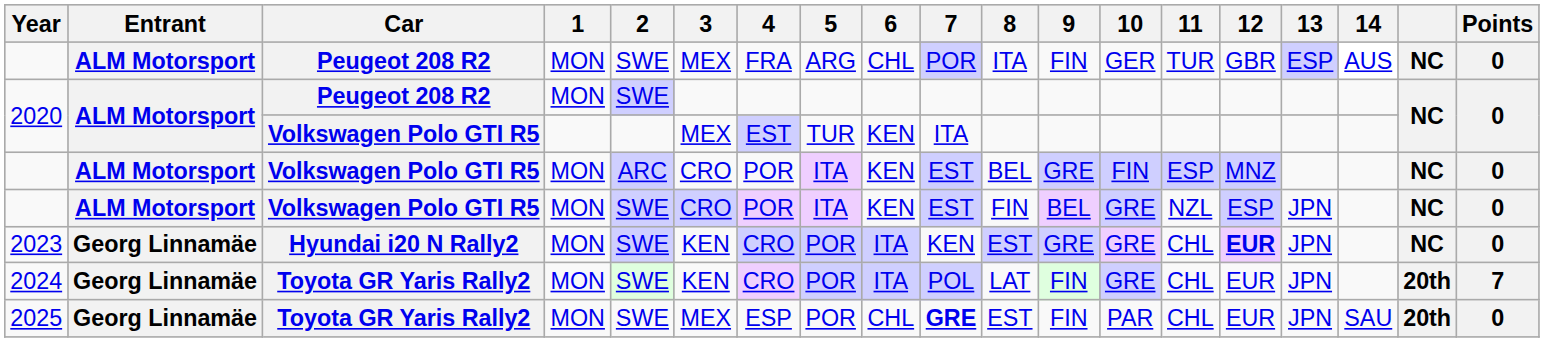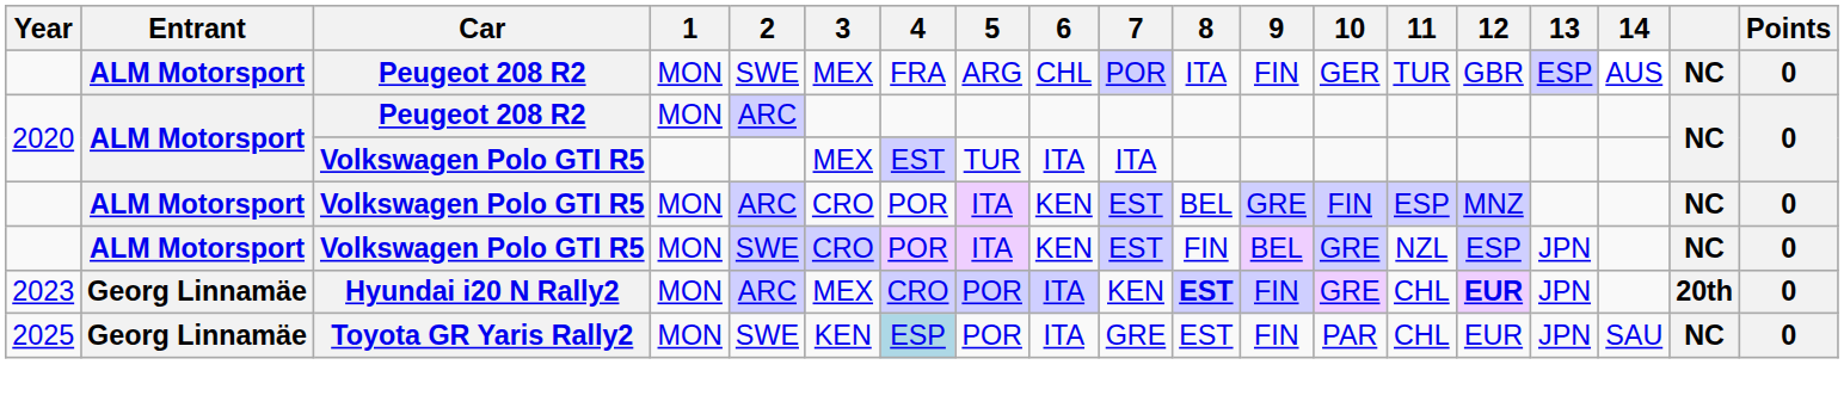 <table class="wikitable" style="text-align:center; font-size:90%">
 <tr>
 <th>Year</th>
 <th>Entrant</th>
 <th>Car</th>
 <th>1</th>
 <th>2</th>
 <th>3</th>
 <th>4</th>
 <th>5</th>
 <th>6</th>
 <th>7</th>
 <th>8</th>
 <th>9</th>
 <th>10</th>
 <th>11</th>
 <th>12</th>
 <th>13</th>
 <th>14</th>
 <th></th>
 <th>Points</th>
 </tr>
 <tr>
 <td></td>
 <th><a href='#'>ALM Motorsport</a></th>
 <th><a href='#'>Peugeot 208 R2</a></th>
 <td><a href='#'>MON</a></td>
 <td><a href='#'>SWE</a></td>
 <td><a href='#'>MEX</a></td>
 <td><a href='#'>FRA</a></td>
 <td><a href='#'>ARG</a></td>
 <td><a href='#'>CHL</a></td>
 <td style="background:#CFCFFF"><a href='#'>POR</a><br></td>
 <td><a href='#'>ITA</a></td>
 <td><a href='#'>FIN</a></td>
 <td><a href='#'>GER</a></td>
 <td><a href='#'>TUR</a></td>
 <td><a href='#'>GBR</a></td>
 <td style="background:#CFCFFF"><a href='#'>ESP</a><br></td>
 <td style="background:white"><a href='#'>AUS</a><br></td>
 <th>NC</th>
 <th>0</th>
 </tr>
 <tr>
 <td rowspan="2"><a href='#'>2020</a></td>
 <th rowspan="2"><a href='#'>ALM Motorsport</a></th>
 <th><a href='#'>Peugeot 208 R2</a></th>
 <td><a href='#'>MON</a></td>
-<td style="background:#CFCFFF;"><a href='#'>SWE</a><br></td>
+<td style="background:#CFCFFF"><a href='#'>ARC</a><br></td>
 <td></td>
 <td></td>
 <td></td>
 <td></td>
 <td></td>
 <td></td>
 <td></td>
 <td></td>
 <td></td>
 <td></td>
 <td></td>
 <td></td>
 <th rowspan="2">NC</th>
 <th rowspan="2">0</th>
 </tr>
 <tr>
 <th><a href='#'>Volkswagen Polo GTI R5</a></th>
 <td></td>
 <td></td>
 <td><a href='#'>MEX</a></td>
 <td style="background:#CFCFFF;"><a href='#'>EST</a><br></td>
 <td><a href='#'>TUR</a></td>
-<td><a href='#'>KEN</a></td>
+<td><a href='#'>ITA</a></td>
 <td><a href='#'>ITA</a></td>
 <td></td>
 <td></td>
 <td></td>
 <td></td>
 <td></td>
 <td></td>
 <td></td>
 </tr>
 <tr>
 <td></td>
 <th><a href='#'>ALM Motorsport</a></th>
 <th><a href='#'>Volkswagen Polo GTI R5</a></th>
 <td><a href='#'>MON</a></td>
 <td style="background:#CFCFFF"><a href='#'>ARC</a><br></td>
 <td><a href='#'>CRO</a></td>
 <td><a href='#'>POR</a></td>
 <td style="background:#EFCFFF"><a href='#'>ITA</a><br></td>
 <td><a href='#'>KEN</a></td>
 <td style="background:#CFCFFF"><a href='#'>EST</a><br></td>
 <td><a href='#'>BEL</a></td>
 <td style="background:#CFCFFF"><a href='#'>GRE</a><br></td>
 <td style="background:#CFCFFF"><a href='#'>FIN</a><br></td>
 <td style="background:#CFCFFF"><a href='#'>ESP</a><br></td>
 <td style="background:#CFCFFF"><a href='#'>MNZ</a><br></td>
 <td></td>
 <td></td>
 <th>NC</th>
 <th>0</th>
 </tr>
 <tr>
 <td></td>
 <th><a href='#'>ALM Motorsport</a></th>
 <th><a href='#'>Volkswagen Polo GTI R5</a></th>
 <td><a href='#'>MON</a></td>
 <td style="background:#CFCFFF"><a href='#'>SWE</a><br></td>
 <td style="background:#CFCFFF"><a href='#'>CRO</a><br></td>
 <td style="background:#EFCFFF"><a href='#'>POR</a><br></td>
 <td style="background:#EFCFFF"><a href='#'>ITA</a><br></td>
 <td><a href='#'>KEN</a></td>
 <td style="background:#CFCFFF"><a href='#'>EST</a><br></td>
 <td><a href='#'>FIN</a></td>
 <td style="background:#EFCFFF"><a href='#'>BEL</a><br></td>
 <td style="background:#CFCFFF"><a href='#'>GRE</a><br></td>
 <td><a href='#'>NZL</a></td>
 <td style="background:#CFCFFF"><a href='#'>ESP</a><br></td>
 <td><a href='#'>JPN</a></td>
 <td></td>
 <th>NC</th>
 <th>0</th>
 </tr>
 <tr>
 <td><a href='#'>2023</a></td>
 <th>Georg Linnamäe</th>
 <th><a href='#'>Hyundai i20 N Rally2</a></th>
 <td><a href='#'>MON</a></td>
-<td style="background:#CFCFFF"><a href='#'>SWE</a><br></td>
-<td><a href='#'>KEN</a></td>
+<td style="background:#CFCFFF"><a href='#'>ARC</a><br></td>
+<td><a href='#'>MEX</a></td>
 <td style="background:#CFCFFF"><a href='#'>CRO</a><br></td>
 <td style="background:#CFCFFF"><a href='#'>POR</a><br></td>
 <td style="background:#CFCFFF"><a href='#'>ITA</a><br></td>
 <td><a href='#'>KEN</a></td>
-<td style="background:#CFCFFF"><a href='#'>EST</a><br></td>
-<td style="background:#CFCFFF"><a href='#'>GRE</a><br></td>
+<td style="background:#CFCFFF"><strong><a href='#'>EST</a><br></strong></td>
+<td style="background:#CFCFFF"><a href='#'>FIN</a><br></td>
 <td style="background:#EFCFFF"><a href='#'>GRE</a><br></td>
 <td><a href='#'>CHL</a></td>
 <td style="background:#EFCFFF"><strong><a href='#'>EUR</a><br></strong></td>
 <td><a href='#'>JPN</a></td>
 <td></td>
-<th>NC</th>
+<th>20th</th>
 <th>0</th>
-</tr>
-<tr>
-<td><a href='#'>2024</a></td>
-<th>Georg Linnamäe</th>
-<th><a href='#'>Toyota GR Yaris Rally2</a></th>
-<td><a href='#'>MON</a></td>
-<td style="background:#DFFFDF;"><a href='#'>SWE</a><br></td>
-<td><a href='#'>KEN</a></td>
-<td style="background:#EFCFFF"><a href='#'>CRO</a><br></td>
-<td style="background:#CFCFFF"><a href='#'>POR</a><br></td>
-<td style="background:#CFCFFF"><a href='#'>ITA</a><br></td>
-<td style="background:#CFCFFF"><a href='#'>POL</a><br></td>
-<td><a href='#'>LAT</a></td>
-<td style="background:#DFFFDF;"><a href='#'>FIN</a><br></td>
-<td style="background:#CFCFFF"><a href='#'>GRE</a><br></td>
-<td><a href='#'>CHL</a></td>
-<td><a href='#'>EUR</a></td>
-<td><a href='#'>JPN</a></td>
-<td></td>
-<th>20th</th>
-<th>7</th>
 </tr>
 <tr>
 <td><a href='#'>2025</a></td>
 <th>Georg Linnamäe</th>
 <th><a href='#'>Toyota GR Yaris Rally2</a></th>
 <td><a href='#'>MON</a></td>
 <td><a href='#'>SWE</a></td>
-<td><a href='#'>MEX</a></td>
-<td><a href='#'>ESP</a></td>
+<td><a href='#'>KEN</a></td>
+<td style="background: lightblue;"><a href='#'>ESP</a></td>
 <td><a href='#'>POR</a></td>
-<td><a href='#'>CHL</a></td>
-<td><strong><a href='#'>GRE</a></strong></td>
+<td><a href='#'>ITA</a></td>
+<td><a href='#'>GRE</a></td>
 <td><a href='#'>EST</a></td>
 <td><a href='#'>FIN</a></td>
 <td><a href='#'>PAR</a></td>
 <td><a href='#'>CHL</a></td>
 <td><a href='#'>EUR</a></td>
 <td><a href='#'>JPN</a></td>
 <td><a href='#'>SAU</a></td>
-<th>20th</th>
+<th>NC</th>
 <th>0</th>
 </tr>
 </table>
